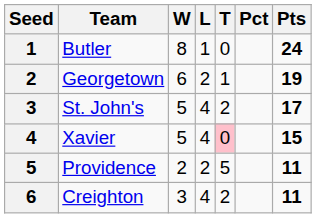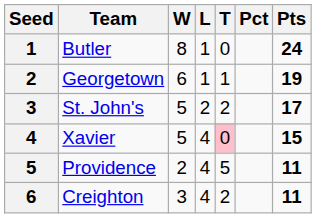 <table class=wikitable>
 <tr>
 <th>Seed</th>
 <th>Team</th>
 <th>W</th>
 <th>L</th>
 <th>T</th>
 <th>Pct</th>
 <th>Pts</th>
 </tr>
 <tr align=center>
 <th>1</th>
 <td align=left><a href='#'>Butler</a></td>
 <td>8</td>
 <td>1</td>
 <td>0</td>
 <td></td>
 <td><strong>24</strong></td>
 </tr>
 <tr align=center>
 <th>2</th>
 <td align=left><a href='#'>Georgetown</a></td>
 <td>6</td>
-<td>2</td>
+<td>1</td>
 <td>1</td>
 <td></td>
 <td><strong>19</strong></td>
 </tr>
 <tr align=center>
 <th>3</th>
 <td align=left><a href='#'>St. John's</a></td>
 <td>5</td>
-<td>4</td>
+<td>2</td>
 <td>2</td>
 <td></td>
 <td><strong>17</strong></td>
 </tr>
 <tr align=center>
 <th>4</th>
 <td align=left><a href='#'>Xavier</a></td>
 <td>5</td>
 <td>4</td>
 <td style="background: pink;">0</td>
 <td></td>
 <td><strong>15</strong></td>
 </tr>
 <tr align=center>
 <th>5</th>
 <td align=left><a href='#'>Providence</a></td>
 <td>2</td>
-<td>2</td>
+<td>4</td>
 <td>5</td>
 <td></td>
 <td><strong>11</strong></td>
 </tr>
 <tr align=center>
 <th>6</th>
 <td align=left><a href='#'>Creighton</a></td>
 <td>3</td>
 <td>4</td>
 <td>2</td>
 <td></td>
 <td><strong>11</strong></td>
 </tr>
 </table>
